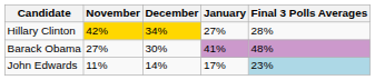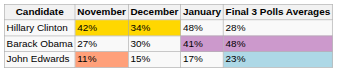 <table class="wikitable">
 <tr>
 <th>Candidate</th>
 <th>November</th>
 <th>December</th>
 <th>January</th>
 <th>Final 3 Polls Averages</th>
 </tr>
 <tr>
 <td>Hillary Clinton</td>
 <td bgcolor="#ffd700">42%</td>
 <td bgcolor="#ffd700">34%</td>
-<td>27%</td>
+<td>48%</td>
 <td>28%</td>
 </tr>
 <tr>
 <td>Barack Obama</td>
 <td>27%</td>
 <td>30%</td>
 <td bgcolor="#cc99cc">41%</td>
 <td bgcolor="#cc99cc">48%</td>
 </tr>
 <tr>
 <td>John Edwards</td>
-<td>11%</td>
-<td>14%</td>
+<td style="background: lightsalmon;">11%</td>
+<td>15%</td>
 <td>17%</td>
 <td style="background: lightblue;">23%</td>
 </tr>
 </table>
